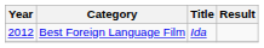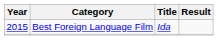 <table class=wikitable>
 <tr>
 <th scope="col">Year</th>
 <th scope="col">Category</th>
 <th scope="col">Title</th>
 <th scope="col">Result</th>
 </tr>
 <tr>
-<td><a href='#'>2012</a></td>
+<td><a href='#'>2015</a></td>
 <td><a href='#'>Best Foreign Language Film</a></td>
 <td><em><a href='#'>Ida</a></em></td>
 <td></td>
 </tr>
 <tr>
 </tr>
 </table>
